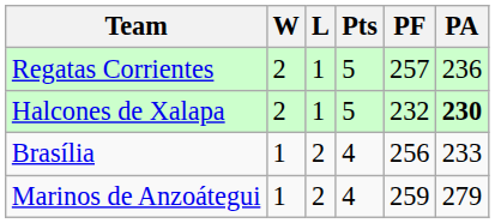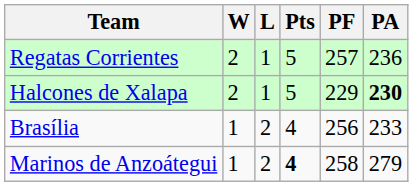 <table class="wikitable">
 <tr>
 <th>Team</th>
 <th>W</th>
 <th>L</th>
 <th>Pts</th>
 <th>PF</th>
 <th>PA</th>
 </tr>
 <tr bgcolor="ccffcc">
 <td> <a href='#'>Regatas Corrientes</a></td>
 <td>2</td>
 <td>1</td>
 <td>5</td>
 <td>257</td>
 <td>236</td>
 </tr>
 <tr bgcolor="ccffcc">
 <td> <a href='#'>Halcones de Xalapa</a></td>
 <td>2</td>
 <td>1</td>
 <td>5</td>
-<td>232</td>
+<td>229</td>
 <td><strong>230</strong></td>
 </tr>
 <tr>
 <td> <a href='#'>Brasília</a></td>
 <td>1</td>
 <td>2</td>
 <td>4</td>
 <td>256</td>
 <td>233</td>
 </tr>
 <tr>
 <td> <a href='#'>Marinos de Anzoátegui</a></td>
 <td>1</td>
 <td>2</td>
-<td>4</td>
-<td>259</td>
+<td><strong>4</strong></td>
+<td>258</td>
 <td>279</td>
 </tr>
 </table>
